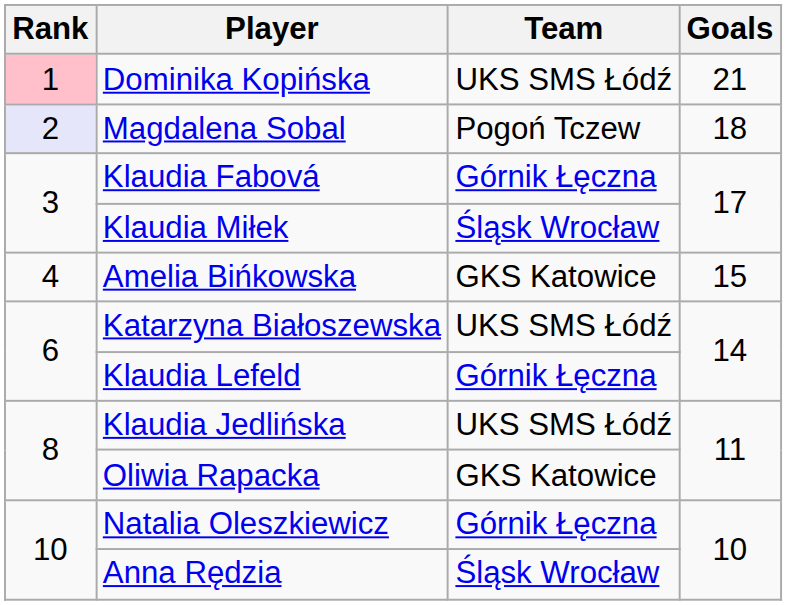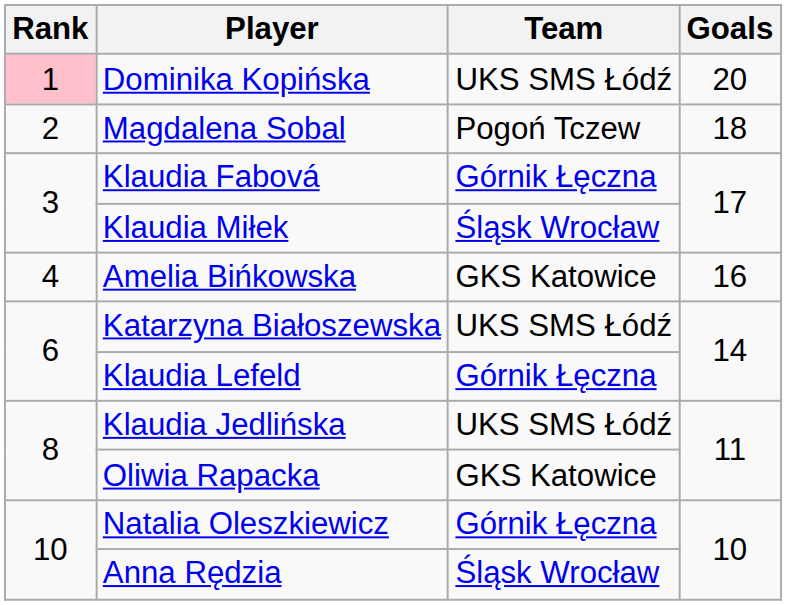 <table class=wikitable>
 <tr>
 <th>Rank</th>
 <th>Player</th>
 <th>Team</th>
 <th>Goals</th>
 </tr>
 <tr>
 <td align=center style="background: pink;">1</td>
 <td><a href='#'>Dominika Kopińska</a></td>
 <td>UKS SMS Łódź</td>
-<td align=center>21</td>
+<td align=center>20</td>
 </tr>
 <tr>
-<td align=center style="background: lavender;">2</td>
+<td align=center>2</td>
 <td><a href='#'>Magdalena Sobal</a></td>
 <td>Pogoń Tczew</td>
 <td align=center>18</td>
 </tr>
 <tr>
 <td rowspan=2 align=center>3</td>
 <td><a href='#'>Klaudia Fabová</a></td>
 <td><a href='#'>Górnik Łęczna</a></td>
 <td rowspan=2 align=center>17</td>
 </tr>
 <tr>
 <td><a href='#'>Klaudia Miłek</a></td>
 <td><a href='#'>Śląsk Wrocław</a></td>
 </tr>
 <tr>
 <td align=center>4</td>
 <td><a href='#'>Amelia Bińkowska</a></td>
 <td>GKS Katowice</td>
-<td align=center>15</td>
+<td align=center>16</td>
 </tr>
 <tr>
 <td rowspan=2 align=center>6</td>
 <td><a href='#'>Katarzyna Białoszewska</a></td>
 <td>UKS SMS Łódź</td>
 <td rowspan=2 align=center>14</td>
 </tr>
 <tr>
 <td><a href='#'>Klaudia Lefeld</a></td>
 <td><a href='#'>Górnik Łęczna</a></td>
 </tr>
 <tr>
 <td rowspan=2 align=center>8</td>
 <td><a href='#'>Klaudia Jedlińska</a></td>
 <td>UKS SMS Łódź</td>
 <td rowspan=2 align=center>11</td>
 </tr>
 <tr>
 <td><a href='#'>Oliwia Rapacka</a></td>
 <td>GKS Katowice</td>
 </tr>
 <tr>
 <td rowspan=2 align=center>10</td>
 <td><a href='#'>Natalia Oleszkiewicz</a></td>
 <td><a href='#'>Górnik Łęczna</a></td>
 <td rowspan=2 align=center>10</td>
 </tr>
 <tr>
 <td><a href='#'>Anna Rędzia</a></td>
 <td><a href='#'>Śląsk Wrocław</a></td>
 </tr>
 </table>
